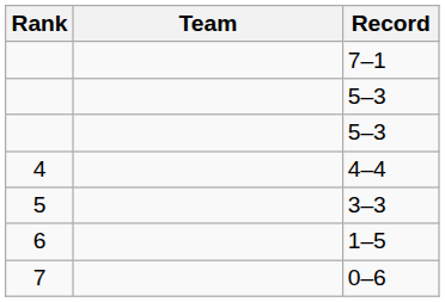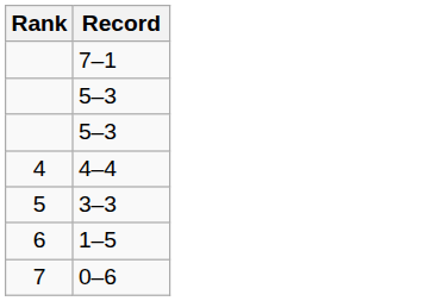 <table class="wikitable">
 <tr>
 <th width=40>Rank</th>
-<th width=180>Team</th>
 <th width=60>Record</th>
 </tr>
 <tr>
 <td align="center"></td>
-<td></td>
 <td>7–1</td>
 </tr>
 <tr>
 <td align="center"></td>
-<td></td>
 <td>5–3</td>
 </tr>
 <tr>
 <td align="center"></td>
-<td></td>
 <td>5–3</td>
 </tr>
 <tr>
 <td align="center">4</td>
-<td></td>
 <td>4–4</td>
 </tr>
 <tr>
 <td align="center">5</td>
-<td></td>
 <td>3–3</td>
 </tr>
 <tr>
 <td align="center">6</td>
-<td></td>
 <td>1–5</td>
 </tr>
 <tr>
 <td align="center">7</td>
-<td></td>
 <td>0–6</td>
 </tr>
 </table>
